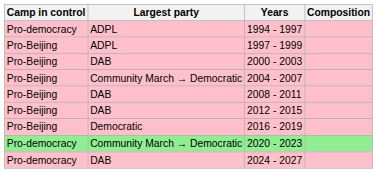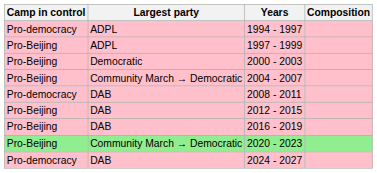 <table class="wikitable" style="font-size: 95%;">
 <tr>
 <th>Camp in control</th>
 <th>Largest party</th>
 <th>Years</th>
 <th>Composition</th>
 </tr>
 <tr ! style="background-color: Pink">
 <td>Pro-democracy</td>
 <td>ADPL</td>
 <td>1994 - 1997</td>
 <td></td>
 </tr>
 <tr ! style="background-color: Pink">
 <td>Pro-Beijing</td>
 <td>ADPL</td>
 <td>1997 - 1999</td>
 <td></td>
 </tr>
 <tr ! style="background-color: Pink">
 <td>Pro-Beijing</td>
-<td>DAB</td>
+<td>Democratic</td>
 <td>2000 - 2003</td>
 <td></td>
 </tr>
 <tr ! style="background-color: Pink">
 <td>Pro-Beijing</td>
 <td>Community March → Democratic</td>
 <td>2004 - 2007</td>
 <td></td>
 </tr>
 <tr ! style="background-color: Pink">
-<td>Pro-Beijing</td>
+<td>Pro-democracy</td>
 <td>DAB</td>
 <td>2008 - 2011</td>
 <td></td>
 </tr>
 <tr ! style="background-color: Pink">
 <td>Pro-Beijing</td>
 <td>DAB</td>
 <td>2012 - 2015</td>
 <td></td>
 </tr>
 <tr ! style="background-color: Pink">
 <td>Pro-Beijing</td>
-<td>Democratic</td>
+<td>DAB</td>
 <td>2016 - 2019</td>
 <td></td>
 </tr>
 <tr ! style="background-color: LightGreen">
-<td>Pro-democracy</td>
+<td>Pro-Beijing</td>
 <td>Community March → Democratic</td>
 <td>2020 - 2023</td>
 <td></td>
 </tr>
 <tr ! style="background-color: Pink">
 <td>Pro-democracy</td>
 <td>DAB</td>
 <td>2024 - 2027</td>
 <td></td>
 </tr>
 </table>
